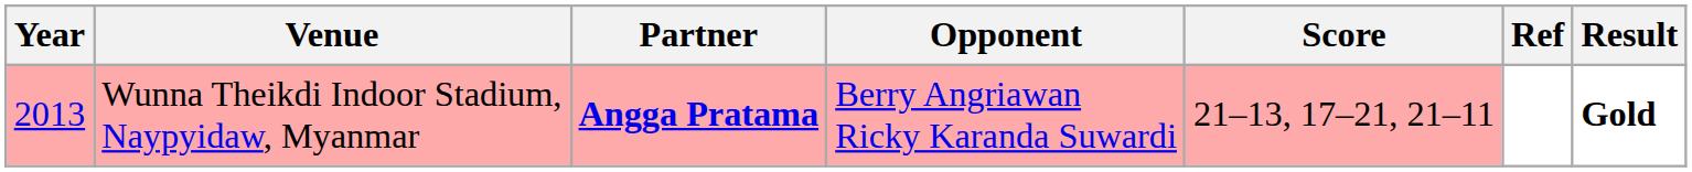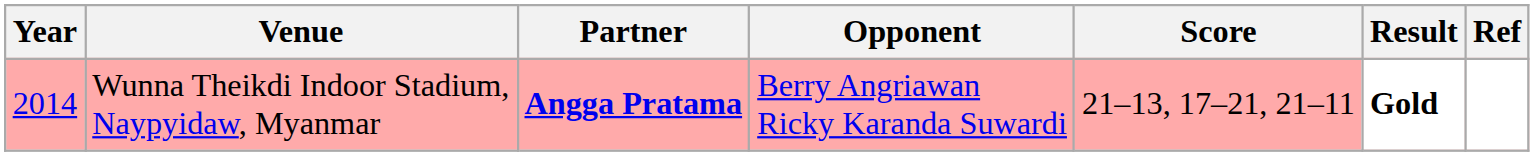 <table class="sortable wikitable" style="font-size: 90%">
 <tr>
 <th>Year</th>
 <th>Venue</th>
 <th>Partner</th>
 <th>Opponent</th>
 <th>Score</th>
+<th>Result</th>
 <th>Ref</th>
-<th>Result</th>
 </tr>
 <tr style="background:#FFAAAA">
-<td align="center"><a href='#'>2013</a></td>
+<td align="center"><a href='#'>2014</a></td>
 <td align="left">Wunna Theikdi Indoor Stadium,<br><a href='#'>Naypyidaw</a>, Myanmar</td>
 <td align="left"><strong> <a href='#'>Angga Pratama</a></strong></td>
 <td align="left"> <a href='#'>Berry Angriawan</a><br> <a href='#'>Ricky Karanda Suwardi</a></td>
 <td align="left">21–13, 17–21, 21–11</td>
+<td style="text-align:left; background:white"> <strong>Gold</strong></td>
 <td style="text-align:center; background:white"></td>
-<td style="text-align:left; background:white"> <strong>Gold</strong></td>
 </tr>
 </table>
